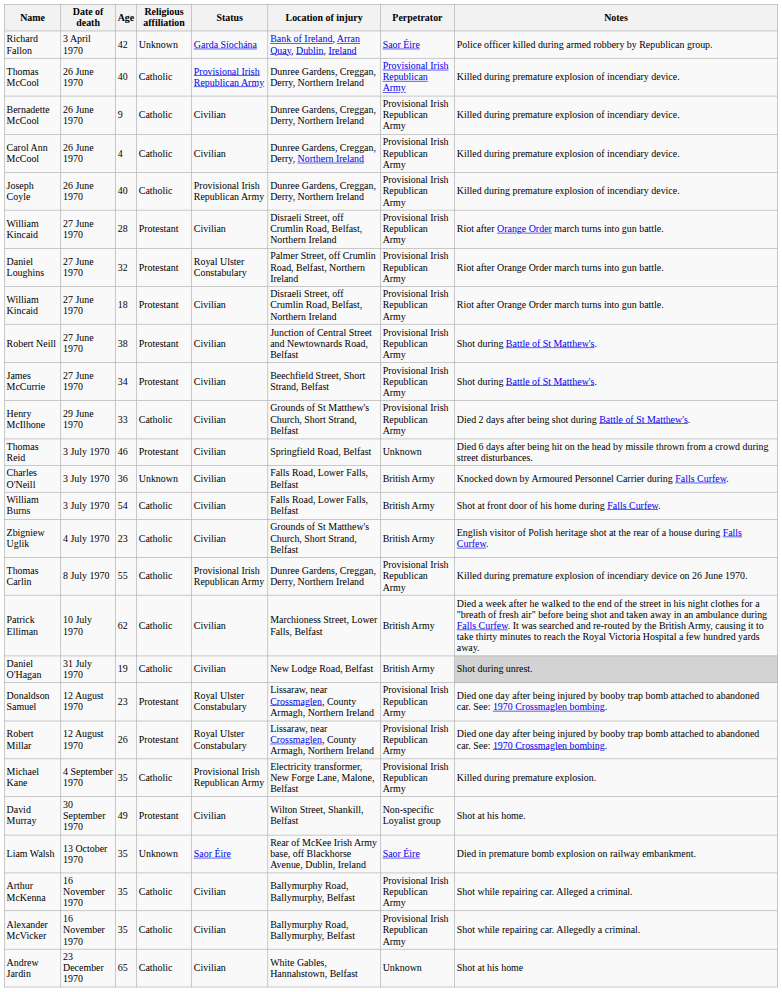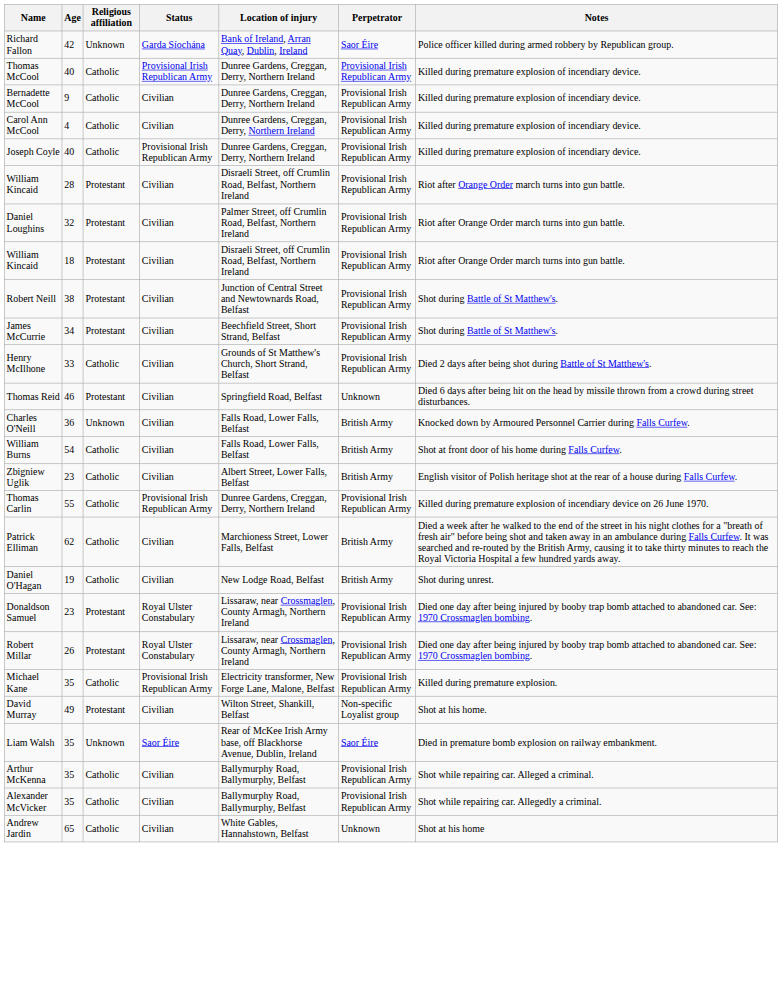 <table class="wikitable sortable">
 <tr>
 <th>Name</th>
-<th>Date of death</th>
 <th>Age</th>
 <th>Religious affiliation</th>
 <th>Status</th>
 <th>Location of injury</th>
 <th>Perpetrator</th>
 <th>Notes</th>
 </tr>
 <tr>
 <td>Richard Fallon</td>
-<td>3 April 1970</td>
 <td>42</td>
 <td>Unknown</td>
 <td><a href='#'>Garda Síochána</a></td>
 <td><a href='#'>Bank of Ireland</a>, <a href='#'>Arran Quay</a>, <a href='#'>Dublin</a>, <a href='#'>Ireland</a></td>
 <td><a href='#'>Saor Éire</a></td>
 <td>Police officer killed during armed robbery by Republican group.</td>
 </tr>
 <tr>
 <td>Thomas McCool</td>
-<td>26 June 1970</td>
 <td>40</td>
 <td>Catholic</td>
 <td><a href='#'>Provisional Irish Republican Army</a></td>
 <td>Dunree Gardens, Creggan, Derry, Northern Ireland</td>
 <td><a href='#'>Provisional Irish Republican Army</a></td>
 <td>Killed during premature explosion of incendiary device.</td>
 </tr>
 <tr>
 <td>Bernadette McCool</td>
-<td>26 June 1970</td>
 <td>9</td>
 <td>Catholic</td>
 <td>Civilian</td>
 <td>Dunree Gardens, Creggan, Derry, Northern Ireland</td>
 <td>Provisional Irish Republican Army</td>
 <td>Killed during premature explosion of incendiary device.</td>
 </tr>
 <tr>
 <td>Carol Ann McCool</td>
-<td>26 June 1970</td>
 <td>4</td>
 <td>Catholic</td>
 <td>Civilian</td>
 <td>Dunree Gardens, Creggan, Derry, <a href='#'>Northern Ireland</a></td>
 <td>Provisional Irish Republican Army</td>
 <td>Killed during premature explosion of incendiary device.</td>
 </tr>
 <tr>
 <td>Joseph Coyle</td>
-<td>26 June 1970</td>
 <td>40</td>
 <td>Catholic</td>
 <td>Provisional Irish Republican Army</td>
 <td>Dunree Gardens, Creggan, Derry, Northern Ireland</td>
 <td>Provisional Irish Republican Army</td>
 <td>Killed during premature explosion of incendiary device.</td>
 </tr>
 <tr>
 <td>William Kincaid</td>
-<td>27 June 1970</td>
 <td>28</td>
 <td>Protestant</td>
 <td>Civilian</td>
 <td>Disraeli Street, off Crumlin Road, Belfast, Northern Ireland</td>
 <td>Provisional Irish Republican Army</td>
 <td>Riot after <a href='#'>Orange Order</a> march turns into gun battle.</td>
 </tr>
 <tr>
 <td>Daniel Loughins</td>
-<td>27 June 1970</td>
 <td>32</td>
 <td>Protestant</td>
-<td>Royal Ulster Constabulary</td>
+<td>Civilian</td>
 <td>Palmer Street, off Crumlin Road, Belfast, Northern Ireland</td>
 <td>Provisional Irish Republican Army</td>
 <td>Riot after Orange Order march turns into gun battle.</td>
 </tr>
 <tr>
 <td>William Kincaid</td>
-<td>27 June 1970</td>
 <td>18</td>
 <td>Protestant</td>
 <td>Civilian</td>
 <td>Disraeli Street, off Crumlin Road, Belfast, Northern Ireland</td>
 <td>Provisional Irish Republican Army</td>
 <td>Riot after Orange Order march turns into gun battle.</td>
 </tr>
 <tr>
 <td>Robert Neill</td>
-<td>27 June 1970</td>
 <td>38</td>
 <td>Protestant</td>
 <td>Civilian</td>
 <td>Junction of Central Street and Newtownards Road, Belfast</td>
 <td>Provisional Irish Republican Army</td>
 <td>Shot during <a href='#'>Battle of St Matthew's</a>.</td>
 </tr>
 <tr>
 <td>James McCurrie</td>
-<td>27 June 1970</td>
 <td>34</td>
 <td>Protestant</td>
 <td>Civilian</td>
 <td>Beechfield Street, Short Strand, Belfast</td>
 <td>Provisional Irish Republican Army</td>
 <td>Shot during <a href='#'>Battle of St Matthew's</a>.</td>
 </tr>
 <tr>
 <td>Henry McIlhone</td>
-<td>29 June 1970</td>
 <td>33</td>
 <td>Catholic</td>
 <td>Civilian</td>
 <td>Grounds of St Matthew's Church, Short Strand, Belfast</td>
 <td>Provisional Irish Republican Army</td>
 <td>Died 2 days after being shot during <a href='#'>Battle of St Matthew's</a>.</td>
 </tr>
 <tr>
 <td>Thomas Reid</td>
-<td>3 July 1970</td>
 <td>46</td>
 <td>Protestant</td>
 <td>Civilian</td>
 <td>Springfield Road, Belfast</td>
 <td>Unknown</td>
 <td>Died 6 days after being hit on the head by missile thrown from a crowd during street disturbances.</td>
 </tr>
 <tr>
 <td>Charles O'Neill</td>
-<td>3 July 1970</td>
 <td>36</td>
 <td>Unknown</td>
 <td>Civilian</td>
 <td>Falls Road, Lower Falls, Belfast</td>
 <td>British Army</td>
 <td>Knocked down by Armoured Personnel Carrier during <a href='#'>Falls Curfew</a>.</td>
 </tr>
 <tr>
 <td>William Burns</td>
-<td>3 July 1970</td>
 <td>54</td>
 <td>Catholic</td>
 <td>Civilian</td>
 <td>Falls Road, Lower Falls, Belfast</td>
 <td>British Army</td>
 <td>Shot at front door of his home during <a href='#'>Falls Curfew</a>.</td>
 </tr>
 <tr>
 <td>Zbigniew Uglik</td>
-<td>4 July 1970</td>
 <td>23</td>
 <td>Catholic</td>
 <td>Civilian</td>
-<td>Grounds of St Matthew's Church, Short Strand, Belfast</td>
+<td>Albert Street, Lower Falls, Belfast</td>
 <td>British Army</td>
 <td>English visitor of Polish heritage shot at the rear of a house during <a href='#'>Falls Curfew</a>.</td>
 </tr>
 <tr>
 <td>Thomas Carlin</td>
-<td>8 July 1970</td>
 <td>55</td>
 <td>Catholic</td>
 <td>Provisional Irish Republican Army</td>
 <td>Dunree Gardens, Creggan, Derry, Northern Ireland</td>
 <td>Provisional Irish Republican Army</td>
 <td>Killed during premature explosion of incendiary device on 26 June 1970.</td>
 </tr>
 <tr>
 <td>Patrick Elliman</td>
-<td>10 July 1970</td>
 <td>62</td>
 <td>Catholic</td>
 <td>Civilian</td>
 <td>Marchioness Street, Lower Falls, Belfast</td>
 <td>British Army</td>
 <td>Died a week after he walked to the end of the street in his night clothes for a "breath of fresh air" before being shot and taken away in an ambulance during <a href='#'>Falls Curfew</a>. It was searched and re-routed by the British Army, causing it to take thirty minutes to reach the Royal Victoria Hospital a few hundred yards away.</td>
 </tr>
 <tr>
 <td>Daniel O'Hagan</td>
-<td>31 July 1970</td>
 <td>19</td>
 <td>Catholic</td>
 <td>Civilian</td>
 <td>New Lodge Road, Belfast</td>
 <td>British Army</td>
-<td style="background: lightgrey;">Shot during unrest.</td>
+<td>Shot during unrest.</td>
 </tr>
 <tr>
 <td>Donaldson Samuel</td>
-<td>12 August 1970</td>
 <td>23</td>
 <td>Protestant</td>
 <td>Royal Ulster Constabulary</td>
 <td>Lissaraw, near <a href='#'>Crossmaglen</a>, County Armagh, Northern Ireland</td>
 <td>Provisional Irish Republican Army</td>
 <td>Died one day after being injured by booby trap bomb attached to abandoned car. See: <a href='#'>1970 Crossmaglen bombing</a>.</td>
 </tr>
 <tr>
 <td>Robert Millar</td>
-<td>12 August 1970</td>
 <td>26</td>
 <td>Protestant</td>
 <td>Royal Ulster Constabulary</td>
 <td>Lissaraw, near <a href='#'>Crossmaglen</a>, County Armagh, Northern Ireland</td>
 <td>Provisional Irish Republican Army</td>
 <td>Died one day after being injured by booby trap bomb attached to abandoned car. See: <a href='#'>1970 Crossmaglen bombing</a>.</td>
 </tr>
 <tr>
 <td>Michael Kane</td>
-<td>4 September 1970</td>
 <td>35</td>
 <td>Catholic</td>
 <td>Provisional Irish Republican Army</td>
 <td>Electricity transformer, New Forge Lane, Malone, Belfast</td>
 <td>Provisional Irish Republican Army</td>
 <td>Killed during premature explosion.</td>
 </tr>
 <tr>
 <td>David Murray</td>
-<td>30 September 1970</td>
 <td>49</td>
 <td>Protestant</td>
 <td>Civilian</td>
 <td>Wilton Street, Shankill, Belfast</td>
 <td>Non-specific Loyalist group</td>
 <td>Shot at his home.</td>
 </tr>
 <tr>
 <td>Liam Walsh</td>
-<td>13 October 1970</td>
 <td>35</td>
 <td>Unknown</td>
 <td><a href='#'>Saor Éire</a></td>
 <td>Rear of McKee Irish Army base, off Blackhorse Avenue, Dublin, Ireland</td>
 <td><a href='#'>Saor Éire</a></td>
 <td>Died in premature bomb explosion on railway embankment.</td>
 </tr>
 <tr>
 <td>Arthur McKenna</td>
-<td>16 November 1970</td>
 <td>35</td>
 <td>Catholic</td>
 <td>Civilian</td>
 <td>Ballymurphy Road, Ballymurphy, Belfast</td>
 <td>Provisional Irish Republican Army</td>
 <td>Shot while repairing car. Alleged a criminal.</td>
 </tr>
 <tr>
 <td>Alexander McVicker</td>
-<td>16 November 1970</td>
 <td>35</td>
 <td>Catholic</td>
 <td>Civilian</td>
 <td>Ballymurphy Road, Ballymurphy, Belfast</td>
 <td>Provisional Irish Republican Army</td>
 <td>Shot while repairing car. Allegedly a criminal.</td>
 </tr>
 <tr>
 <td>Andrew Jardin</td>
-<td>23 December 1970</td>
 <td>65</td>
 <td>Catholic</td>
 <td>Civilian</td>
 <td>White Gables, Hannahstown, Belfast</td>
 <td>Unknown</td>
 <td>Shot at his home</td>
 </tr>
 </table>
